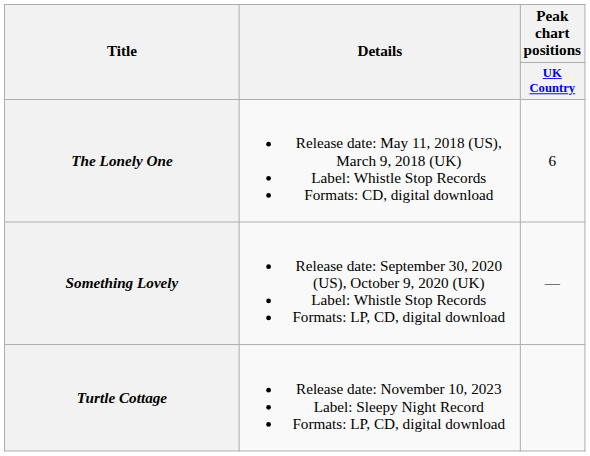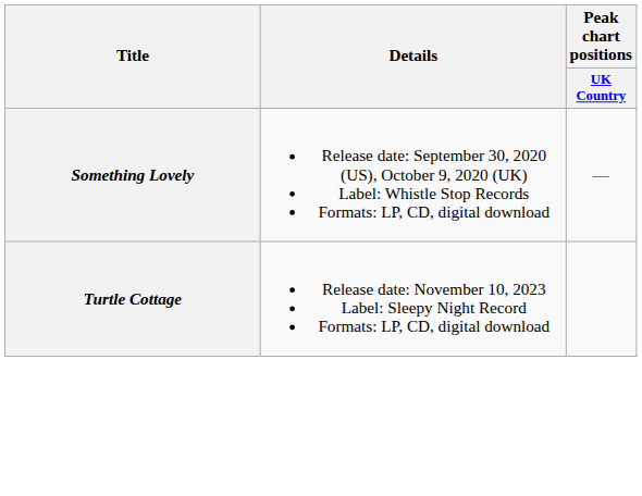 <table class="wikitable plainrowheaders" style="text-align:center;">
 <tr>
 <th rowspan="2" style="width:15em;">Title</th>
 <th rowspan="2" style="width:18em;">Details</th>
 <th colspan="1">Peak chart positions</th>
 </tr>
 <tr style="font-size:smaller;">
 <th style="width:4em;"><a href='#'>UK Country</a></th>
-</tr>
-<tr 7 http://www.officialcharts.com/charts/country-artists-albums-chart/20180316/21/>
-<th scope="row"><em>The Lonely One</em></th>
-<td><br><ul><li>Release date: May 11, 2018 (US), March 9, 2018 (UK)</li><li>Label: Whistle Stop Records</li><li>Formats: CD, digital download</li></ul></td>
-<td>6</td>
 </tr>
 <tr>
 <th scope="row"><em>Something Lovely</em></th>
 <td><br><ul><li>Release date: September 30, 2020 (US), October 9, 2020 (UK)</li><li>Label: Whistle Stop Records</li><li>Formats: LP, CD, digital download</li></ul></td>
 <td>—</td>
 </tr>
 <tr>
 <th scope="row"><em>Turtle Cottage</em></th>
 <td><br><ul><li>Release date: November 10, 2023</li><li>Label: Sleepy Night Record</li><li>Formats: LP, CD, digital download</li></ul></td>
 </tr>
 </table>
